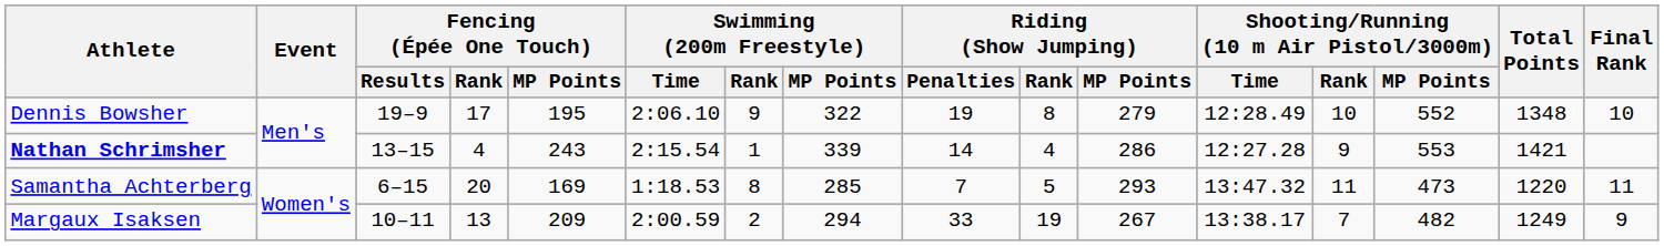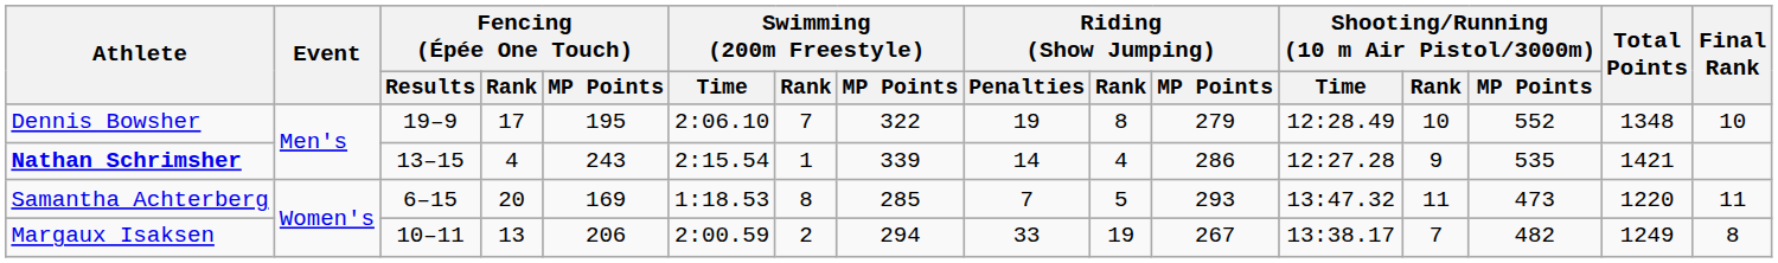 <table class="wikitable" style="font-size:90%">
 <tr>
 <th rowspan=2>Athlete</th>
 <th rowspan=2>Event</th>
 <th colspan=3>Fencing<br><span> (Épée One Touch)</span></th>
 <th colspan=3>Swimming<br><span> (200m Freestyle)</span></th>
 <th colspan=3>Riding<br><span> (Show Jumping)</span></th>
 <th colspan=3>Shooting/Running<br><span>(10 m Air Pistol/3000m)</span></th>
 <th rowspan=2>Total<br>Points</th>
 <th rowspan=2>Final<br>Rank</th>
 </tr>
 <tr style="font-size:95%">
 <th>Results</th>
 <th>Rank</th>
 <th>MP Points</th>
 <th>Time</th>
 <th>Rank</th>
 <th>MP Points</th>
 <th>Penalties</th>
 <th>Rank</th>
 <th>MP Points</th>
 <th>Time</th>
 <th>Rank</th>
 <th>MP Points</th>
 </tr>
 <tr align=center>
 <td align=left><a href='#'>Dennis Bowsher</a></td>
 <td align=left rowspan=2><a href='#'>Men's</a></td>
 <td>19–9</td>
 <td>17</td>
 <td>195</td>
 <td>2:06.10</td>
-<td>9</td>
+<td>7</td>
 <td>322</td>
 <td>19</td>
 <td>8</td>
 <td>279</td>
 <td>12:28.49</td>
 <td>10</td>
 <td>552</td>
 <td>1348</td>
 <td>10</td>
 </tr>
 <tr align=center>
 <td align=left><strong><a href='#'>Nathan Schrimsher</a></strong></td>
 <td>13–15</td>
 <td>4</td>
 <td>243</td>
 <td>2:15.54</td>
 <td>1</td>
 <td>339</td>
 <td>14</td>
 <td>4</td>
 <td>286</td>
 <td>12:27.28</td>
 <td>9</td>
-<td>553</td>
+<td>535</td>
 <td>1421</td>
 <td></td>
 </tr>
 <tr align=center>
 <td align=left><a href='#'>Samantha Achterberg</a></td>
 <td align=left rowspan=2><a href='#'>Women's</a></td>
 <td>6–15</td>
 <td>20</td>
 <td>169</td>
 <td>1:18.53</td>
 <td>8</td>
 <td>285</td>
 <td>7</td>
 <td>5</td>
 <td>293</td>
 <td>13:47.32</td>
 <td>11</td>
 <td>473</td>
 <td>1220</td>
 <td>11</td>
 </tr>
 <tr align=center>
 <td align=left><a href='#'>Margaux Isaksen</a></td>
 <td>10–11</td>
 <td>13</td>
-<td>209</td>
+<td>206</td>
 <td>2:00.59</td>
 <td>2</td>
 <td>294</td>
 <td>33</td>
 <td>19</td>
 <td>267</td>
 <td>13:38.17</td>
 <td>7</td>
 <td>482</td>
 <td>1249</td>
-<td>9</td>
+<td>8</td>
 </tr>
 </table>
